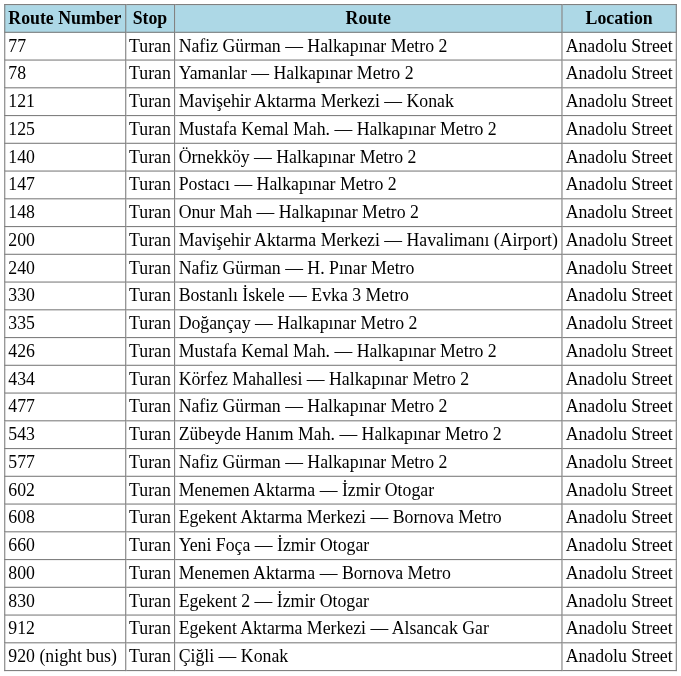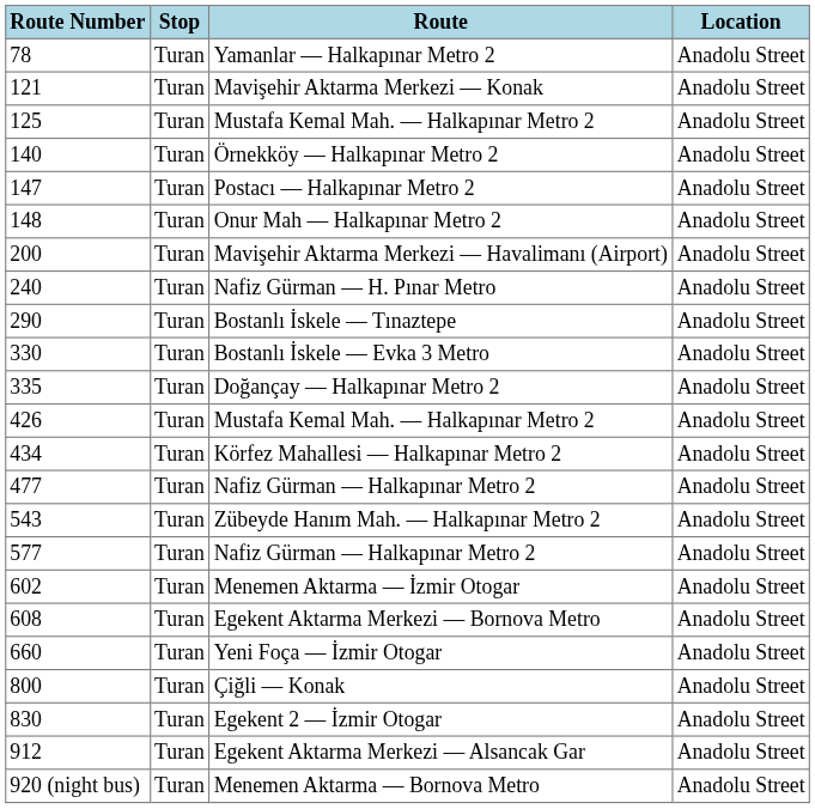 <table class="toccolours" border="1" cellpadding="3" style="margin:1em auto; border-collapse:collapse">
 <tr style="background:lightblue;">
 <th>Route Number</th>
 <th>Stop</th>
 <th>Route</th>
 <th>Location</th>
-</tr>
-<tr>
-<td>77</td>
-<td>Turan</td>
-<td>Nafiz Gürman — Halkapınar Metro 2</td>
-<td>Anadolu Street</td>
 </tr>
 <tr>
 <td>78</td>
 <td>Turan</td>
 <td>Yamanlar — Halkapınar Metro 2</td>
 <td>Anadolu Street</td>
 </tr>
 <tr>
 <td>121</td>
 <td>Turan</td>
 <td>Mavişehir Aktarma Merkezi — Konak</td>
 <td>Anadolu Street</td>
 </tr>
 <tr>
 <td>125</td>
 <td>Turan</td>
 <td>Mustafa Kemal Mah. — Halkapınar Metro 2</td>
 <td>Anadolu Street</td>
 </tr>
 <tr>
 <td>140</td>
 <td>Turan</td>
 <td>Örnekköy — Halkapınar Metro 2</td>
 <td>Anadolu Street</td>
 </tr>
 <tr>
 <td>147</td>
 <td>Turan</td>
 <td>Postacı — Halkapınar Metro 2</td>
 <td>Anadolu Street</td>
 </tr>
 <tr>
 <td>148</td>
 <td>Turan</td>
 <td>Onur Mah — Halkapınar Metro 2</td>
 <td>Anadolu Street</td>
 </tr>
 <tr>
 <td>200 </td>
 <td>Turan</td>
 <td>Mavişehir Aktarma Merkezi — Havalimanı (Airport)</td>
 <td>Anadolu Street</td>
 </tr>
 <tr>
 <td>240</td>
 <td>Turan</td>
 <td>Nafiz Gürman — H. Pınar Metro</td>
+<td>Anadolu Street</td>
+</tr>
+<tr>
+<td>290</td>
+<td>Turan</td>
+<td>Bostanlı İskele — Tınaztepe</td>
 <td>Anadolu Street</td>
 </tr>
 <tr>
 <td>330</td>
 <td>Turan</td>
 <td>Bostanlı İskele — Evka 3 Metro</td>
 <td>Anadolu Street</td>
 </tr>
 <tr>
 <td>335</td>
 <td>Turan</td>
 <td>Doğançay — Halkapınar Metro 2</td>
 <td>Anadolu Street</td>
 </tr>
 <tr>
 <td>426</td>
 <td>Turan</td>
 <td>Mustafa Kemal Mah. — Halkapınar Metro 2</td>
 <td>Anadolu Street</td>
 </tr>
 <tr>
 <td>434</td>
 <td>Turan</td>
 <td>Körfez Mahallesi — Halkapınar Metro 2</td>
 <td>Anadolu Street</td>
 </tr>
 <tr>
 <td>477</td>
 <td>Turan</td>
 <td>Nafiz Gürman — Halkapınar Metro 2</td>
 <td>Anadolu Street</td>
 </tr>
 <tr>
 <td>543</td>
 <td>Turan</td>
 <td>Zübeyde Hanım Mah. — Halkapınar Metro 2</td>
 <td>Anadolu Street</td>
 </tr>
 <tr>
 <td>577</td>
 <td>Turan</td>
 <td>Nafiz Gürman — Halkapınar Metro 2</td>
 <td>Anadolu Street</td>
 </tr>
 <tr>
 <td>602</td>
 <td>Turan</td>
 <td>Menemen Aktarma — İzmir Otogar</td>
 <td>Anadolu Street</td>
 </tr>
 <tr>
 <td>608</td>
 <td>Turan</td>
 <td>Egekent Aktarma Merkezi — Bornova Metro</td>
 <td>Anadolu Street</td>
 </tr>
 <tr>
 <td>660</td>
 <td>Turan</td>
 <td>Yeni Foça — İzmir Otogar</td>
 <td>Anadolu Street</td>
 </tr>
 <tr>
 <td>800</td>
 <td>Turan</td>
-<td>Menemen Aktarma — Bornova Metro</td>
+<td>Çiğli — Konak</td>
 <td>Anadolu Street</td>
 </tr>
 <tr>
 <td>830</td>
 <td>Turan</td>
 <td>Egekent 2 — İzmir Otogar</td>
 <td>Anadolu Street</td>
 </tr>
 <tr>
 <td>912</td>
 <td>Turan</td>
 <td>Egekent Aktarma Merkezi — Alsancak Gar</td>
 <td>Anadolu Street</td>
 </tr>
 <tr>
 <td>920 (night bus)</td>
 <td>Turan</td>
-<td>Çiğli — Konak</td>
+<td>Menemen Aktarma — Bornova Metro</td>
 <td>Anadolu Street</td>
 </tr>
 </table>
